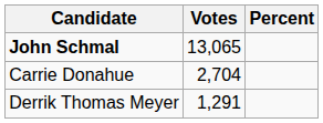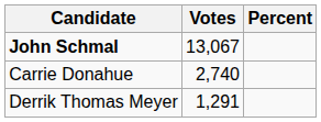 <table class="wikitable">
 <tr>
 <th>Candidate</th>
 <th>Votes</th>
 <th>Percent</th>
 </tr>
 <tr>
 <td style="font-weight:bold;">John Schmal</td>
-<td style="text-align:right;">13,065</td>
+<td style="text-align:right;">13,067</td>
 <td style="text-align:right;"></td>
 </tr>
 <tr>
 <td>Carrie Donahue</td>
-<td style="text-align:right;">2,704</td>
+<td style="text-align:right;">2,740</td>
 <td style="text-align:right;"></td>
 </tr>
 <tr>
 <td>Derrik Thomas Meyer</td>
 <td style="text-align:right;">1,291</td>
 <td style="text-align:right;"></td>
 </tr>
 <tr>
 </tr>
 </table>
